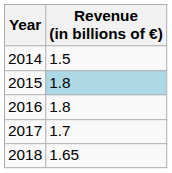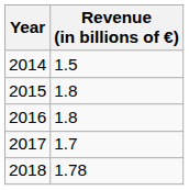 <table class="wikitable">
 <tr>
 <th>Year</th>
 <th>Revenue<br>(in billions of €)</th>
 </tr>
 <tr>
 <td>2014</td>
 <td>1.5</td>
 </tr>
 <tr>
 <td>2015</td>
-<td style="background: lightblue;">1.8</td>
+<td>1.8</td>
 </tr>
 <tr>
 <td>2016</td>
 <td>1.8</td>
 </tr>
 <tr>
 <td>2017</td>
 <td>1.7</td>
 </tr>
 <tr>
 <td>2018</td>
-<td>1.65</td>
+<td>1.78</td>
 </tr>
 </table>
